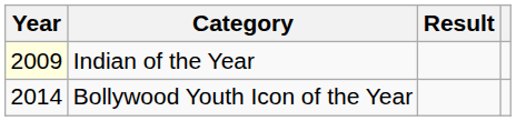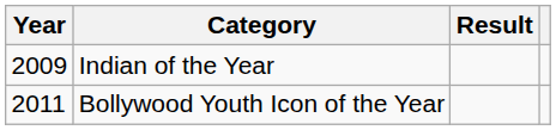 <table class="wikitable">
 <tr>
 <th scope="col">Year</th>
 <th scope="col">Category</th>
 <th scope="col">Result</th>
 <th scope="col" class="unsortable"></th>
 </tr>
 <tr>
-<td style="background: lightyellow;">2009</td>
+<td>2009</td>
 <td>Indian of the Year</td>
 <td></td>
 <td></td>
 </tr>
 <tr>
-<td>2014</td>
+<td>2011</td>
 <td>Bollywood Youth Icon of the Year</td>
 <td></td>
 <td></td>
 </tr>
 </table>
